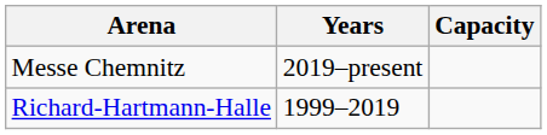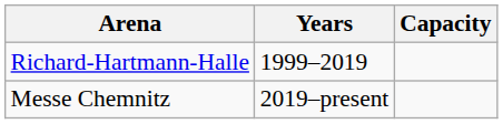 <table class="wikitable">
 <tr>
 <th>Arena</th>
 <th>Years</th>
 <th>Capacity</th>
 </tr>
 <tr>
+<td><a href='#'>Richard-Hartmann-Halle</a></td>
+<td>1999–2019</td>
+<td></td>
+</tr>
+<tr>
 <td>Messe Chemnitz</td>
 <td>2019–present</td>
 <td></td>
 </tr>
-<tr>
-<td><a href='#'>Richard-Hartmann-Halle</a></td>
-<td>1999–2019</td>
-<td></td>
-</tr>
 </table>
